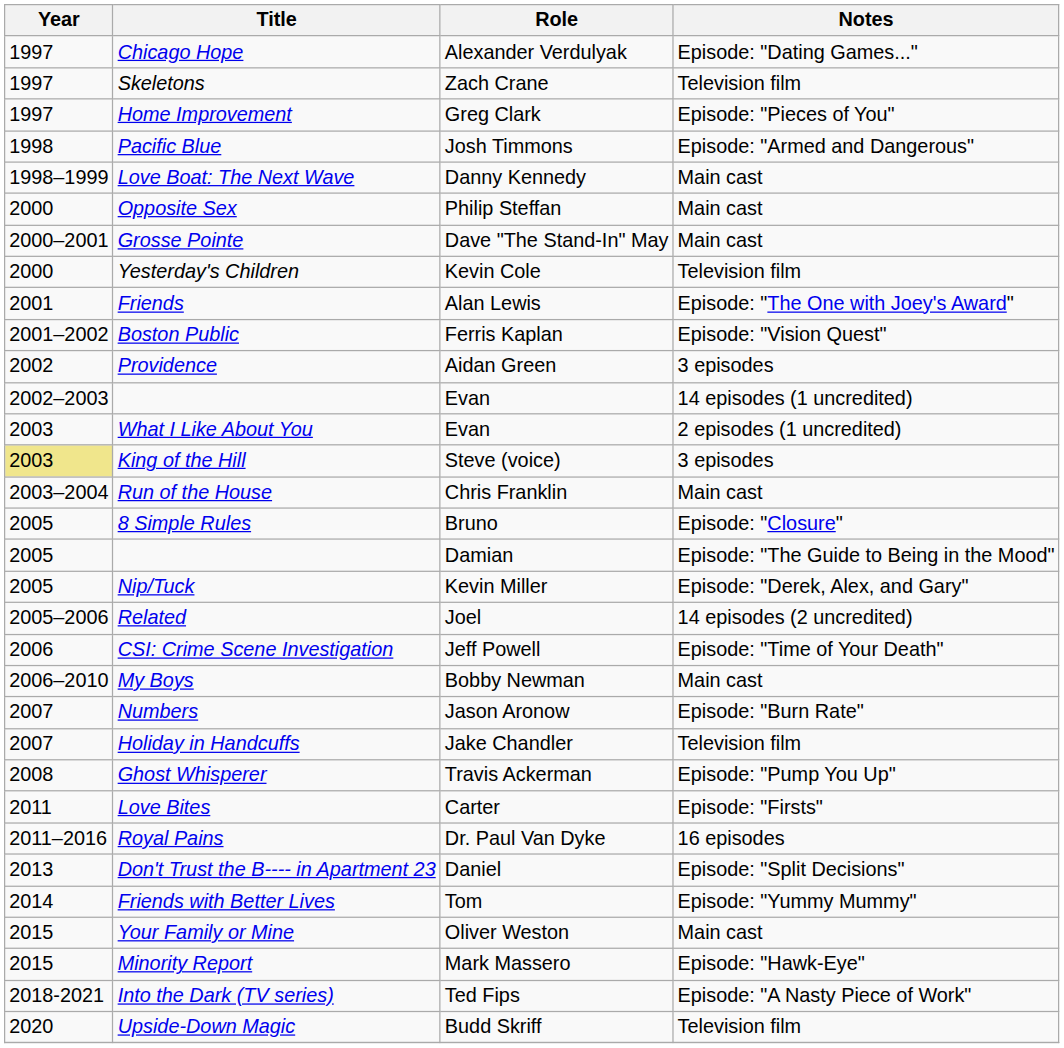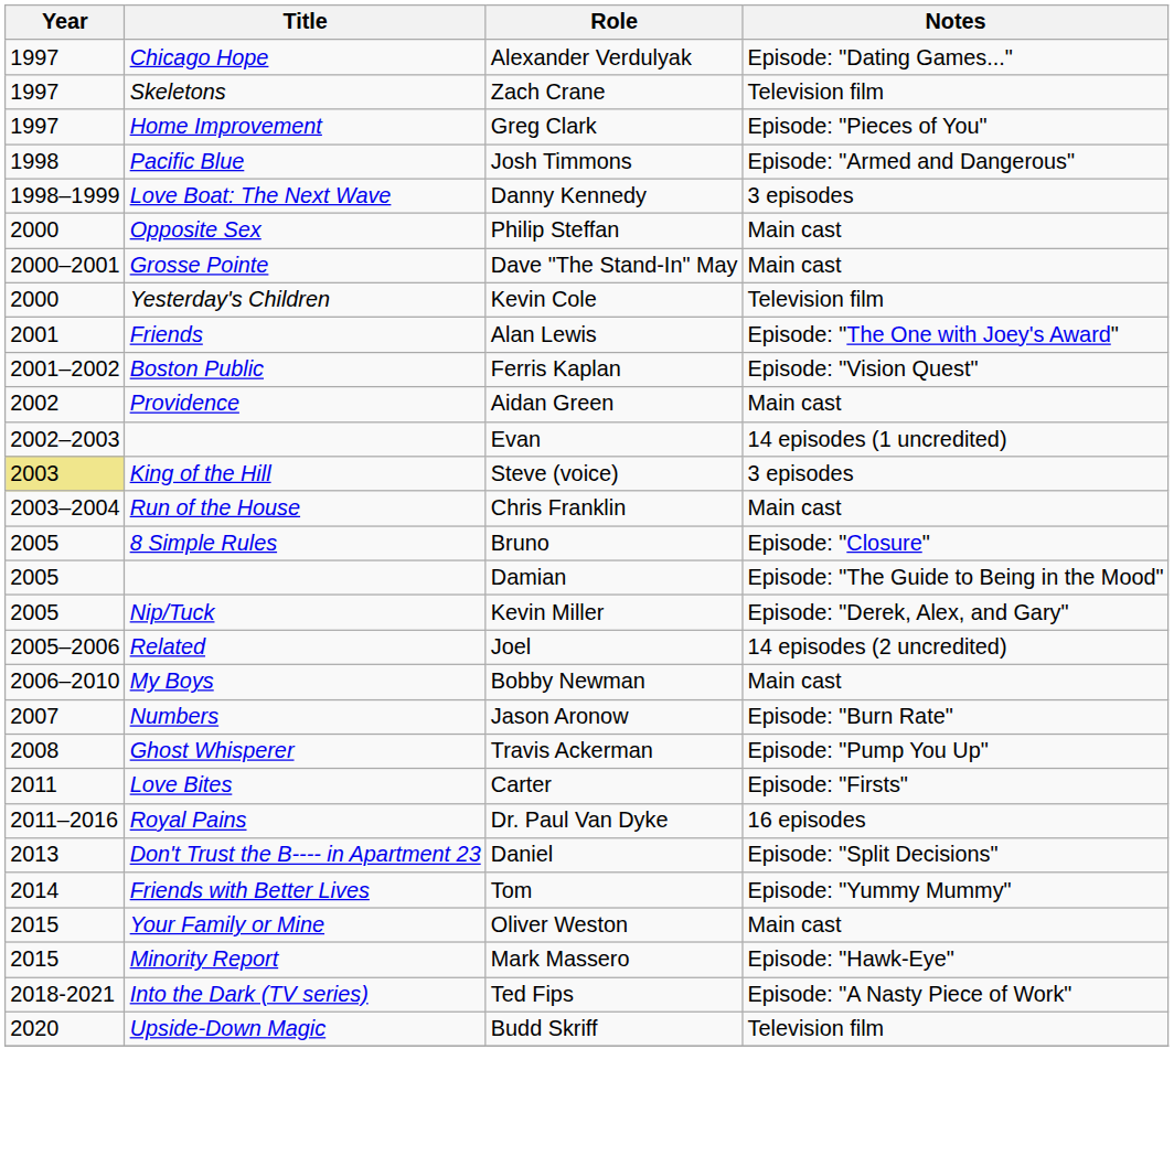 <table class="wikitable sortable">
 <tr>
 <th>Year</th>
 <th>Title</th>
 <th>Role</th>
 <th class="unsortable">Notes</th>
 </tr>
 <tr>
 <td>1997</td>
 <td><em><a href='#'>Chicago Hope</a></em></td>
 <td>Alexander Verdulyak</td>
 <td>Episode: "Dating Games..."</td>
 </tr>
 <tr>
 <td>1997</td>
 <td><em>Skeletons</em></td>
 <td>Zach Crane</td>
 <td>Television film</td>
 </tr>
 <tr>
 <td>1997</td>
 <td><em><a href='#'>Home Improvement</a></em></td>
 <td>Greg Clark</td>
 <td>Episode: "Pieces of You"</td>
 </tr>
 <tr>
 <td>1998</td>
 <td><em><a href='#'>Pacific Blue</a></em></td>
 <td>Josh Timmons</td>
 <td>Episode: "Armed and Dangerous"</td>
 </tr>
 <tr>
 <td>1998–1999</td>
 <td><em><a href='#'>Love Boat: The Next Wave</a></em></td>
 <td>Danny Kennedy</td>
-<td>Main cast</td>
+<td>3 episodes</td>
 </tr>
 <tr>
 <td>2000</td>
 <td><em><a href='#'>Opposite Sex</a></em></td>
 <td>Philip Steffan</td>
 <td>Main cast</td>
 </tr>
 <tr>
 <td>2000–2001</td>
 <td><em><a href='#'>Grosse Pointe</a></em></td>
 <td>Dave "The Stand-In" May</td>
 <td>Main cast</td>
 </tr>
 <tr>
 <td>2000</td>
 <td><em>Yesterday's Children</em></td>
 <td>Kevin Cole</td>
 <td>Television film</td>
 </tr>
 <tr>
 <td>2001</td>
 <td><em><a href='#'>Friends</a></em></td>
 <td>Alan Lewis</td>
 <td>Episode: "<a href='#'>The One with Joey's Award</a>"</td>
 </tr>
 <tr>
 <td>2001–2002</td>
 <td><em><a href='#'>Boston Public</a></em></td>
 <td>Ferris Kaplan</td>
 <td>Episode: "Vision Quest"</td>
 </tr>
 <tr>
 <td>2002</td>
 <td><em><a href='#'>Providence</a></em></td>
 <td>Aidan Green</td>
-<td>3 episodes</td>
+<td>Main cast</td>
 </tr>
 <tr>
 <td>2002–2003</td>
 <td><em></em></td>
 <td>Evan</td>
 <td>14 episodes (1 uncredited)</td>
-</tr>
-<tr>
-<td>2003</td>
-<td><em><a href='#'>What I Like About You</a></em></td>
-<td>Evan</td>
-<td>2 episodes (1 uncredited)</td>
 </tr>
 <tr>
 <td style="background: khaki;">2003</td>
 <td><em><a href='#'>King of the Hill</a></em></td>
 <td>Steve (voice)</td>
 <td>3 episodes</td>
 </tr>
 <tr>
 <td>2003–2004</td>
 <td><em><a href='#'>Run of the House</a></em></td>
 <td>Chris Franklin</td>
 <td>Main cast</td>
 </tr>
 <tr>
 <td>2005</td>
 <td><em><a href='#'>8 Simple Rules</a></em></td>
 <td>Bruno</td>
 <td>Episode: "<a href='#'>Closure</a>"</td>
 </tr>
 <tr>
 <td>2005</td>
 <td><em></em></td>
 <td>Damian</td>
 <td>Episode: "The Guide to Being in the Mood"</td>
 </tr>
 <tr>
 <td>2005</td>
 <td><em><a href='#'>Nip/Tuck</a></em></td>
 <td>Kevin Miller</td>
 <td>Episode: "Derek, Alex, and Gary"</td>
 </tr>
 <tr>
 <td>2005–2006</td>
 <td><em><a href='#'>Related</a></em></td>
 <td>Joel</td>
 <td>14 episodes (2 uncredited)</td>
 </tr>
 <tr>
-<td>2006</td>
-<td><em><a href='#'>CSI: Crime Scene Investigation</a></em></td>
-<td>Jeff Powell</td>
-<td>Episode: "Time of Your Death"</td>
-</tr>
-<tr>
 <td>2006–2010</td>
 <td><em><a href='#'>My Boys</a></em></td>
 <td>Bobby Newman</td>
 <td>Main cast</td>
 </tr>
 <tr>
 <td>2007</td>
 <td><em><a href='#'>Numbers</a></em></td>
 <td>Jason Aronow</td>
 <td>Episode: "Burn Rate"</td>
-</tr>
-<tr>
-<td>2007</td>
-<td><em><a href='#'>Holiday in Handcuffs</a></em></td>
-<td>Jake Chandler</td>
-<td>Television film</td>
 </tr>
 <tr>
 <td>2008</td>
 <td><em><a href='#'>Ghost Whisperer</a></em></td>
 <td>Travis Ackerman</td>
 <td>Episode: "Pump You Up"</td>
 </tr>
 <tr>
 <td>2011</td>
 <td><em><a href='#'>Love Bites</a></em></td>
 <td>Carter</td>
 <td>Episode: "Firsts"</td>
 </tr>
 <tr>
 <td>2011–2016</td>
 <td><em><a href='#'>Royal Pains</a></em></td>
 <td>Dr. Paul Van Dyke</td>
 <td>16 episodes</td>
 </tr>
 <tr>
 <td>2013</td>
 <td><em><a href='#'>Don't Trust the B---- in Apartment 23</a></em></td>
 <td>Daniel</td>
 <td>Episode: "Split Decisions"</td>
 </tr>
 <tr>
 <td>2014</td>
 <td><em><a href='#'>Friends with Better Lives</a></em></td>
 <td>Tom</td>
 <td>Episode: "Yummy Mummy"</td>
 </tr>
 <tr>
 <td>2015</td>
 <td><em><a href='#'>Your Family or Mine</a></em></td>
 <td>Oliver Weston</td>
 <td>Main cast</td>
 </tr>
 <tr>
 <td>2015</td>
 <td><em><a href='#'>Minority Report</a></em></td>
 <td>Mark Massero</td>
 <td>Episode: "Hawk-Eye"</td>
 </tr>
 <tr>
 <td>2018-2021</td>
 <td><em><a href='#'>Into the Dark (TV series)</a></em></td>
 <td>Ted Fips</td>
 <td>Episode: "A Nasty Piece of Work"</td>
 </tr>
 <tr>
 <td>2020</td>
 <td><em><a href='#'>Upside-Down Magic</a></em></td>
 <td>Budd Skriff</td>
 <td>Television film</td>
 </tr>
 <tr>
 </tr>
 </table>
